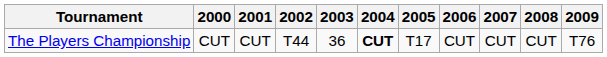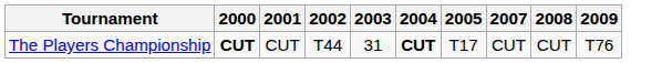 <table class="wikitable" style="font-size:95%;text-align:center;">
 <tr>
 <th>Tournament</th>
 <th>2000</th>
 <th>2001</th>
 <th>2002</th>
 <th>2003</th>
 <th>2004</th>
 <th>2005</th>
-<th>2006</th>
 <th>2007</th>
 <th>2008</th>
 <th>2009</th>
 </tr>
 <tr>
 <td align=left><a href='#'>The Players Championship</a></td>
-<td>CUT</td>
+<td><strong>CUT</strong></td>
 <td>CUT</td>
 <td>T44</td>
-<td>36</td>
+<td>31</td>
 <td><strong>CUT</strong></td>
 <td>T17</td>
-<td>CUT</td>
 <td>CUT</td>
 <td>CUT</td>
 <td>T76</td>
 </tr>
 </table>
